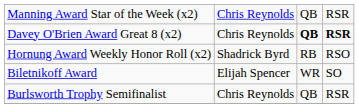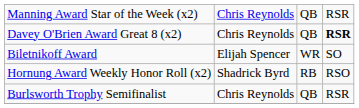 <table class="wikitable">
 <tr>
 <td><a href='#'>Manning Award</a> Star of the Week (x2)</td>
 <td><a href='#'>Chris Reynolds</a></td>
 <td>QB</td>
 <td>RSR</td>
 </tr>
 <tr>
 <td><a href='#'>Davey O'Brien Award</a> Great 8 (x2)</td>
 <td>Chris Reynolds</td>
-<td><strong>QB</strong></td>
+<td>QB</td>
 <td><strong>RSR</strong></td>
+</tr>
+<tr>
+<td><a href='#'>Biletnikoff Award</a></td>
+<td>Elijah Spencer</td>
+<td>WR</td>
+<td>SO</td>
 </tr>
 <tr>
 <td><a href='#'>Hornung Award</a> Weekly Honor Roll (x2)</td>
 <td>Shadrick Byrd</td>
 <td>RB</td>
 <td>RSO</td>
-</tr>
-<tr>
-<td><a href='#'>Biletnikoff Award</a></td>
-<td>Elijah Spencer</td>
-<td>WR</td>
-<td>SO</td>
 </tr>
 <tr>
 <td><a href='#'>Burlsworth Trophy</a> Semifinalist</td>
 <td>Chris Reynolds</td>
 <td>QB</td>
 <td>RSR</td>
 </tr>
 <tr>
 </tr>
 </table>
